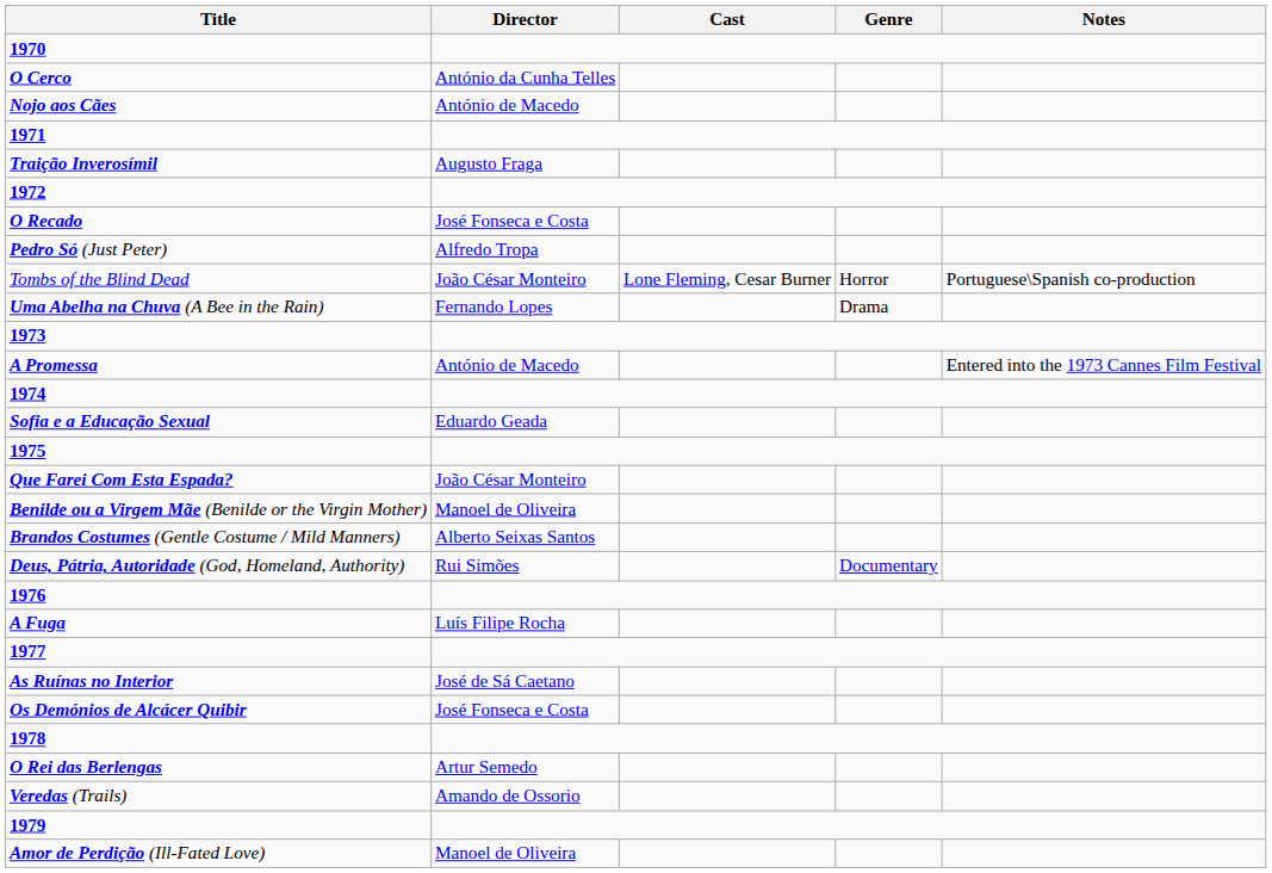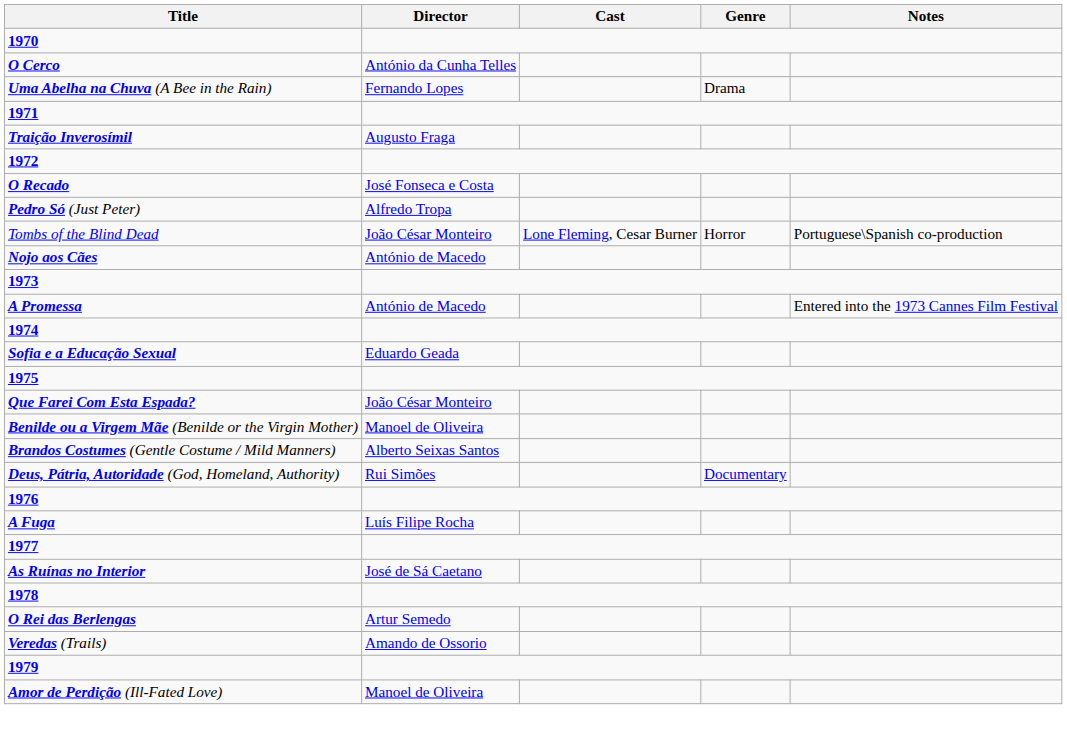 <table class="wikitable">
 <tr>
 <th>Title</th>
 <th>Director</th>
 <th>Cast</th>
 <th>Genre</th>
 <th>Notes</th>
 </tr>
 <tr>
 <td><strong><a href='#'>1970</a></strong></td>
 </tr>
 <tr>
 <td><strong><em><a href='#'>O Cerco</a></em></strong></td>
 <td><a href='#'>António da Cunha Telles</a></td>
 <td></td>
 <td></td>
 <td></td>
 </tr>
 <tr>
-<td><strong><em><a href='#'>Nojo aos Cães</a></em></strong></td>
-<td><a href='#'>António de Macedo</a></td>
+<td><strong><em><a href='#'>Uma Abelha na Chuva</a></em></strong> <em>(A Bee in the Rain)</em></td>
+<td><a href='#'>Fernando Lopes</a></td>
 <td></td>
-<td></td>
+<td>Drama</td>
 <td></td>
 </tr>
 <tr>
 <td><strong><a href='#'>1971</a></strong></td>
 </tr>
 <tr>
 <td><strong><em><a href='#'>Traição Inverosímil</a></em></strong></td>
 <td><a href='#'>Augusto Fraga</a></td>
 <td></td>
 <td></td>
 <td></td>
 </tr>
 <tr>
 <td><strong><a href='#'>1972</a></strong></td>
 </tr>
 <tr>
 <td><strong><em><a href='#'>O Recado</a></em></strong></td>
 <td><a href='#'>José Fonseca e Costa</a></td>
 <td></td>
 <td></td>
 <td></td>
 </tr>
 <tr>
 <td><strong><em><a href='#'>Pedro Só</a></em></strong> <em>(Just Peter)</em></td>
 <td><a href='#'>Alfredo Tropa</a></td>
 <td></td>
 <td></td>
 <td></td>
 </tr>
 <tr>
 <td><em><a href='#'>Tombs of the Blind Dead</a></em></td>
 <td><a href='#'>João César Monteiro</a></td>
 <td><a href='#'>Lone Fleming</a>, Cesar Burner</td>
 <td>Horror</td>
 <td>Portuguese\Spanish co-production</td>
 </tr>
 <tr>
-<td><strong><em><a href='#'>Uma Abelha na Chuva</a></em></strong> <em>(A Bee in the Rain)</em></td>
-<td><a href='#'>Fernando Lopes</a></td>
+<td><strong><em><a href='#'>Nojo aos Cães</a></em></strong></td>
+<td><a href='#'>António de Macedo</a></td>
 <td></td>
-<td>Drama</td>
+<td></td>
 <td></td>
 </tr>
 <tr>
 <td><strong><a href='#'>1973</a></strong></td>
 </tr>
 <tr>
 <td><strong><em><a href='#'>A Promessa</a></em></strong></td>
 <td><a href='#'>António de Macedo</a></td>
 <td></td>
 <td></td>
 <td>Entered into the <a href='#'>1973 Cannes Film Festival</a></td>
 </tr>
 <tr>
 <td><strong><a href='#'>1974</a></strong></td>
 </tr>
 <tr>
 <td><strong><em><a href='#'>Sofia e a Educação Sexual</a></em></strong></td>
 <td><a href='#'>Eduardo Geada</a></td>
 <td></td>
 <td></td>
 <td></td>
 </tr>
 <tr>
 <td><strong><a href='#'>1975</a></strong></td>
 </tr>
 <tr>
 <td><strong><em><a href='#'>Que Farei Com Esta Espada?</a></em></strong></td>
 <td><a href='#'>João César Monteiro</a></td>
 <td></td>
 <td></td>
 <td></td>
 </tr>
 <tr>
 <td><strong><em><a href='#'>Benilde ou a Virgem Mãe</a></em></strong> <em>(Benilde or the Virgin Mother)</em></td>
 <td><a href='#'>Manoel de Oliveira</a></td>
 <td></td>
 <td></td>
 <td></td>
 </tr>
 <tr>
 <td><strong><em><a href='#'>Brandos Costumes</a></em></strong> <em>(Gentle Costume / Mild Manners)</em></td>
 <td><a href='#'>Alberto Seixas Santos</a></td>
 <td></td>
 <td></td>
 <td></td>
 </tr>
 <tr>
 <td><strong><em><a href='#'>Deus, Pátria, Autoridade</a></em></strong> <em>(God, Homeland, Authority)</em></td>
 <td><a href='#'>Rui Simões</a></td>
 <td></td>
 <td><a href='#'>Documentary</a></td>
 <td></td>
 </tr>
 <tr>
 <td><strong><a href='#'>1976</a></strong></td>
 </tr>
 <tr>
 <td><strong><em><a href='#'>A Fuga</a></em></strong></td>
 <td><a href='#'>Luís Filipe Rocha</a></td>
 <td></td>
 <td></td>
 <td></td>
 </tr>
 <tr>
 <td><strong><a href='#'>1977</a></strong></td>
 </tr>
 <tr>
 <td><strong><em><a href='#'>As Ruínas no Interior</a></em></strong></td>
 <td><a href='#'>José de Sá Caetano</a></td>
 <td></td>
 <td></td>
 <td></td>
 </tr>
 <tr>
-<td><strong><em><a href='#'>Os Demónios de Alcácer Quibir</a></em></strong></td>
-<td><a href='#'>José Fonseca e Costa</a></td>
-<td></td>
-<td></td>
-<td></td>
-</tr>
-<tr>
 <td><strong><a href='#'>1978</a></strong></td>
 </tr>
 <tr>
 <td><strong><em><a href='#'>O Rei das Berlengas</a></em></strong></td>
 <td><a href='#'>Artur Semedo</a></td>
 <td></td>
 <td></td>
 <td></td>
 </tr>
 <tr>
 <td><strong><em><a href='#'>Veredas</a></em></strong> <em>(Trails)</em></td>
 <td><a href='#'>Amando de Ossorio</a></td>
 <td></td>
 <td></td>
 <td></td>
 </tr>
 <tr>
 <td><strong><a href='#'>1979</a></strong></td>
 </tr>
 <tr>
 <td><strong><em><a href='#'>Amor de Perdição</a></em></strong> <em>(Ill-Fated Love)</em></td>
 <td><a href='#'>Manoel de Oliveira</a></td>
 <td></td>
 <td></td>
 <td></td>
 </tr>
 </table>
